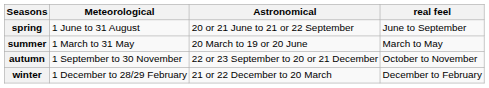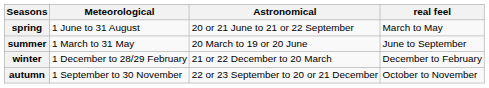 <table class="wikitable">
 <tr>
 <th>Seasons</th>
 <th>Meteorological</th>
 <th>Astronomical</th>
 <th>real feel</th>
 </tr>
 <tr>
 <th>spring</th>
 <td>1 June to 31 August</td>
 <td>20 or 21 June to 21 or 22 September</td>
-<td>June to September</td>
+<td>March to May</td>
 </tr>
 <tr>
 <th>summer</th>
 <td>1 March to 31 May</td>
 <td>20 March to 19 or 20 June</td>
-<td>March to May</td>
+<td>June to September</td>
+</tr>
+<tr>
+<th>winter</th>
+<td>1 December to 28/29 February</td>
+<td>21 or 22 December to 20 March</td>
+<td>December to February</td>
 </tr>
 <tr>
 <th>autumn</th>
 <td>1 September to 30 November</td>
 <td>22 or 23 September to 20 or 21 December</td>
 <td>October to November</td>
 </tr>
-<tr>
-<th>winter</th>
-<td>1 December to 28/29 February</td>
-<td>21 or 22 December to 20 March</td>
-<td>December to February</td>
-</tr>
 </table>
